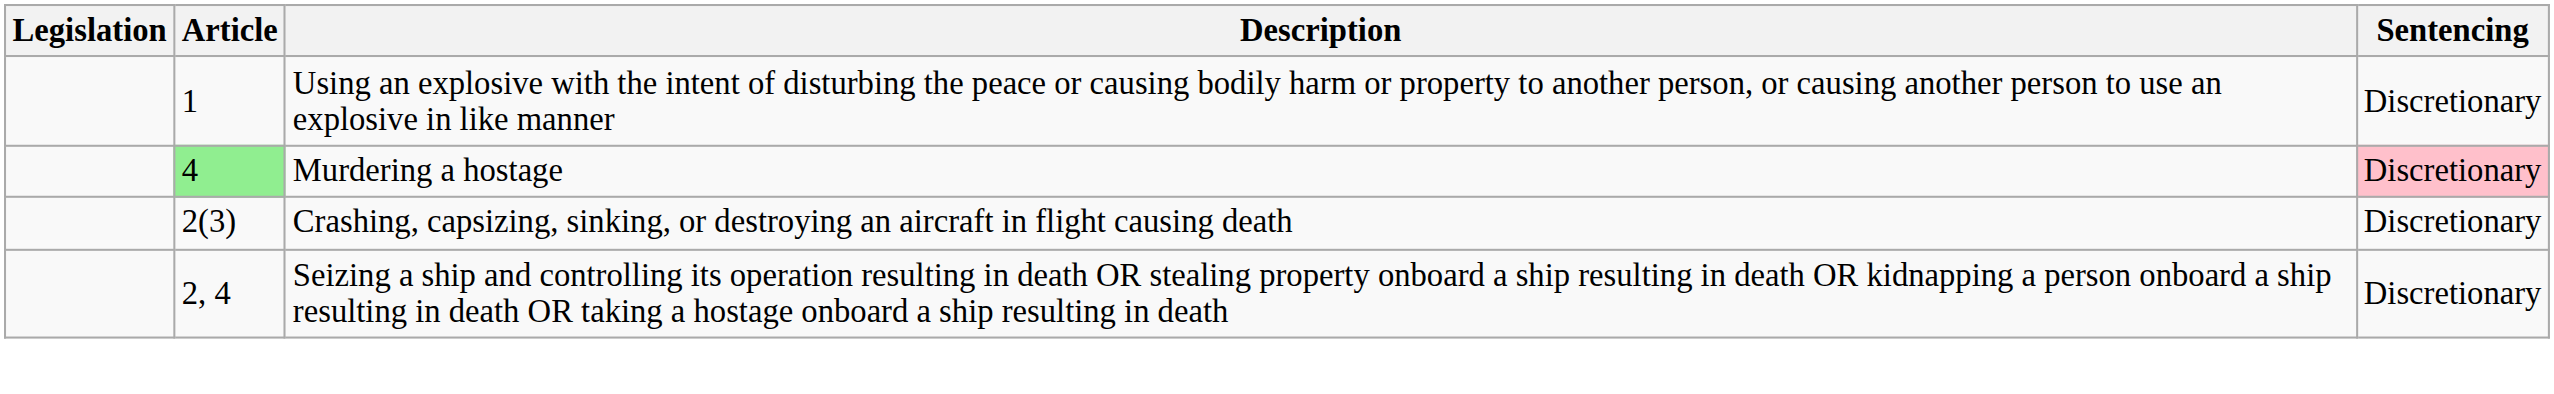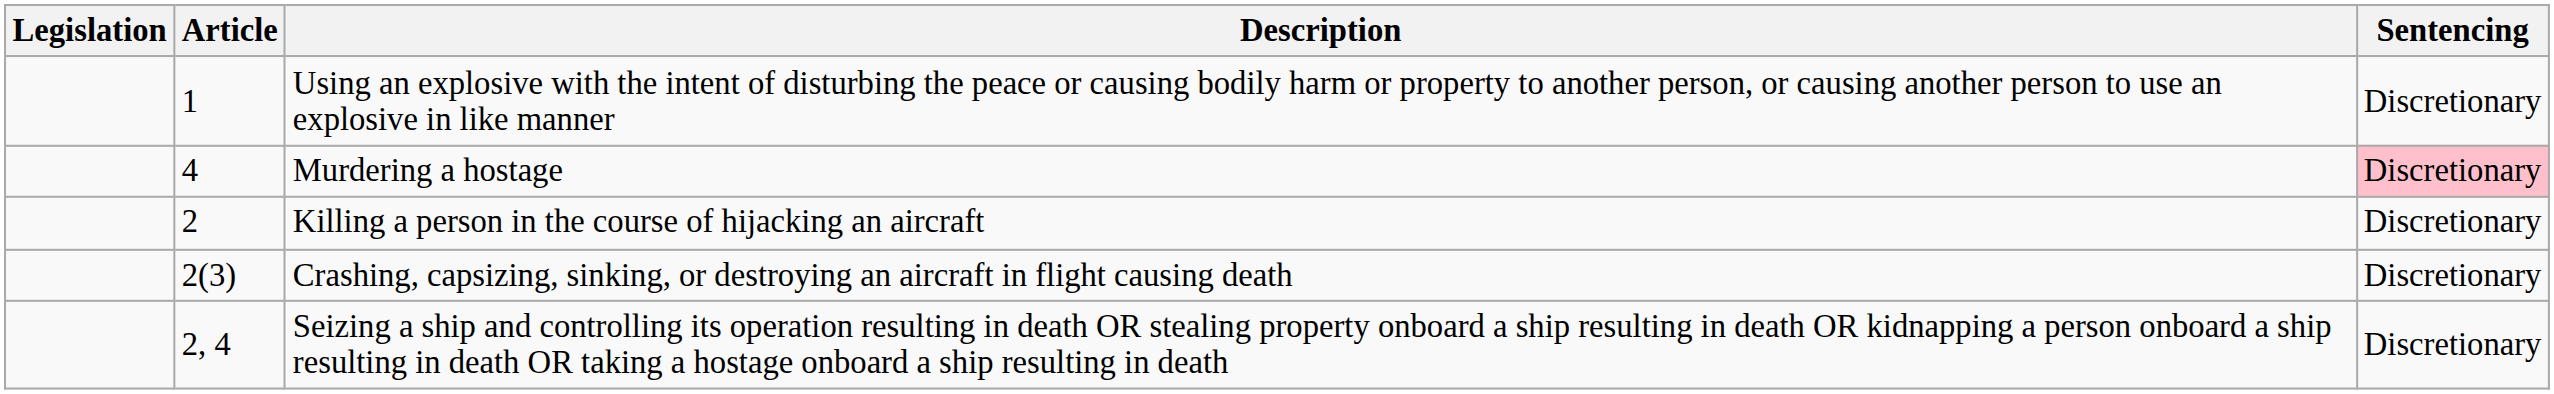 <table class="wikitable sortable">
 <tr>
 <th>Legislation</th>
 <th>Article</th>
 <th>Description</th>
 <th>Sentencing</th>
 </tr>
 <tr>
 <td></td>
 <td>1</td>
 <td>Using an explosive with the intent of disturbing the peace or causing bodily harm or property to another person, or causing another person to use an explosive in like manner</td>
 <td>Discretionary</td>
 </tr>
 <tr>
 <td></td>
-<td style="background: lightgreen;">4</td>
+<td>4</td>
 <td>Murdering a hostage</td>
 <td style="background: pink;">Discretionary</td>
+</tr>
+<tr>
+<td></td>
+<td>2</td>
+<td>Killing a person in the course of hijacking an aircraft</td>
+<td>Discretionary</td>
 </tr>
 <tr>
 <td></td>
 <td>2(3)</td>
 <td>Crashing, capsizing, sinking, or destroying an aircraft in flight causing death</td>
 <td>Discretionary</td>
 </tr>
 <tr>
 <td></td>
 <td>2, 4</td>
 <td>Seizing a ship and controlling its operation resulting in death OR stealing property onboard a ship resulting in death OR kidnapping a person onboard a ship resulting in death OR taking a hostage onboard a ship resulting in death</td>
 <td>Discretionary</td>
 </tr>
 </table>
